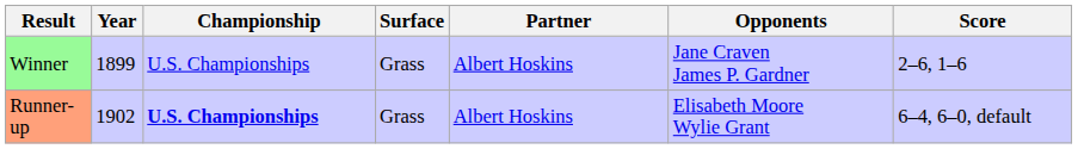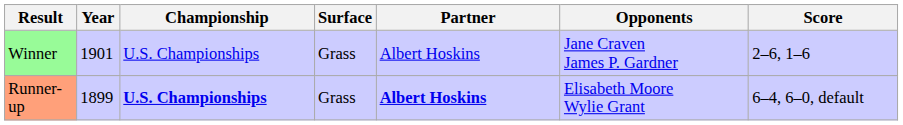 <table class="sortable wikitable">
 <tr>
 <th style="width:65px">Result</th>
 <th style="width:35px">Year</th>
 <th style="width:200px">Championship</th>
 <th style="width:50px">Surface</th>
 <th style="width:200px">Partner</th>
 <th style="width:200px">Opponents</th>
 <th style="width:160px" class="unsortable">Score</th>
 </tr>
 <tr style="background:#ccf;">
 <td style="background:#98fb98;">Winner</td>
-<td>1899</td>
+<td>1901</td>
 <td><a href='#'>U.S. Championships</a></td>
 <td>Grass</td>
 <td> <a href='#'>Albert Hoskins</a></td>
 <td> <a href='#'>Jane Craven</a><br> <a href='#'>James P. Gardner</a></td>
 <td>2–6, 1–6</td>
 </tr>
 <tr style="background:#ccf;">
 <td style="background:#ffa07a;">Runner-up</td>
-<td>1902</td>
+<td>1899</td>
 <td><strong><a href='#'>U.S. Championships</a></strong></td>
 <td>Grass</td>
-<td> <a href='#'>Albert Hoskins</a></td>
+<td><strong> <a href='#'>Albert Hoskins</a></strong></td>
 <td> <a href='#'>Elisabeth Moore</a><br> <a href='#'>Wylie Grant</a></td>
 <td>6–4, 6–0, default</td>
 </tr>
 </table>
